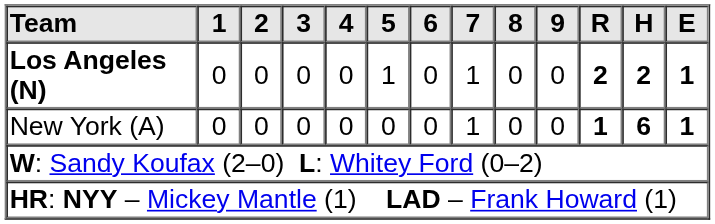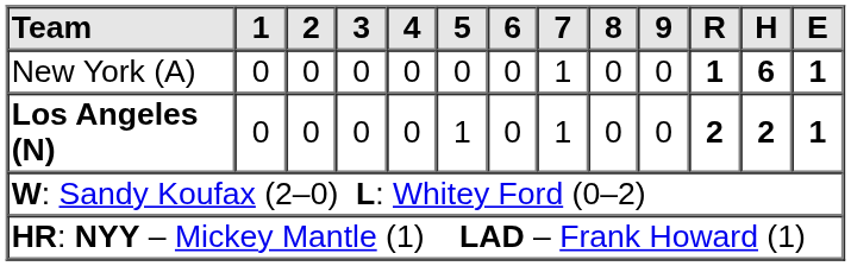 <table border=1 cellspacing=0 width=425 style="margin-left:3em;">
 <tr style="text-align:center; background-color:#e6e6e6;">
 <th align=left width=125>Team</th>
 <th width=25>1</th>
 <th width=25>2</th>
 <th width=25>3</th>
 <th width=25>4</th>
 <th width=25>5</th>
 <th width=25>6</th>
 <th width=25>7</th>
 <th width=25>8</th>
 <th width=25>9</th>
 <th width=25>R</th>
 <th width=25>H</th>
 <th width=25>E</th>
 </tr>
 <tr style="text-align:center;">
+<td align=left>New York (A)</td>
+<td>0</td>
+<td>0</td>
+<td>0</td>
+<td>0</td>
+<td>0</td>
+<td>0</td>
+<td>1</td>
+<td>0</td>
+<td>0</td>
+<td><strong>1</strong></td>
+<td><strong>6</strong></td>
+<td><strong>1</strong></td>
+</tr>
+<tr style="text-align:center;">
 <td align=left><strong>Los Angeles (N)</strong></td>
 <td>0</td>
 <td>0</td>
 <td>0</td>
 <td>0</td>
 <td>1</td>
 <td>0</td>
 <td>1</td>
 <td>0</td>
 <td>0</td>
 <td><strong>2</strong></td>
 <td><strong>2</strong></td>
 <td><strong>1</strong></td>
 </tr>
-<tr style="text-align:center;">
-<td align=left>New York (A)</td>
-<td>0</td>
-<td>0</td>
-<td>0</td>
-<td>0</td>
-<td>0</td>
-<td>0</td>
-<td>1</td>
-<td>0</td>
-<td>0</td>
-<td><strong>1</strong></td>
-<td><strong>6</strong></td>
-<td><strong>1</strong></td>
-</tr>
 <tr style="text-align:left;">
 <td colspan=13><strong>W</strong>: <a href='#'>Sandy Koufax</a> (2–0)  <strong>L</strong>: <a href='#'>Whitey Ford</a> (0–2)</td>
 </tr>
 <tr style="text-align:left;">
 <td colspan=13><strong>HR</strong>: <strong>NYY</strong> – <a href='#'>Mickey Mantle</a> (1)    <strong>LAD</strong> – <a href='#'>Frank Howard</a> (1)</td>
 </tr>
 </table>
